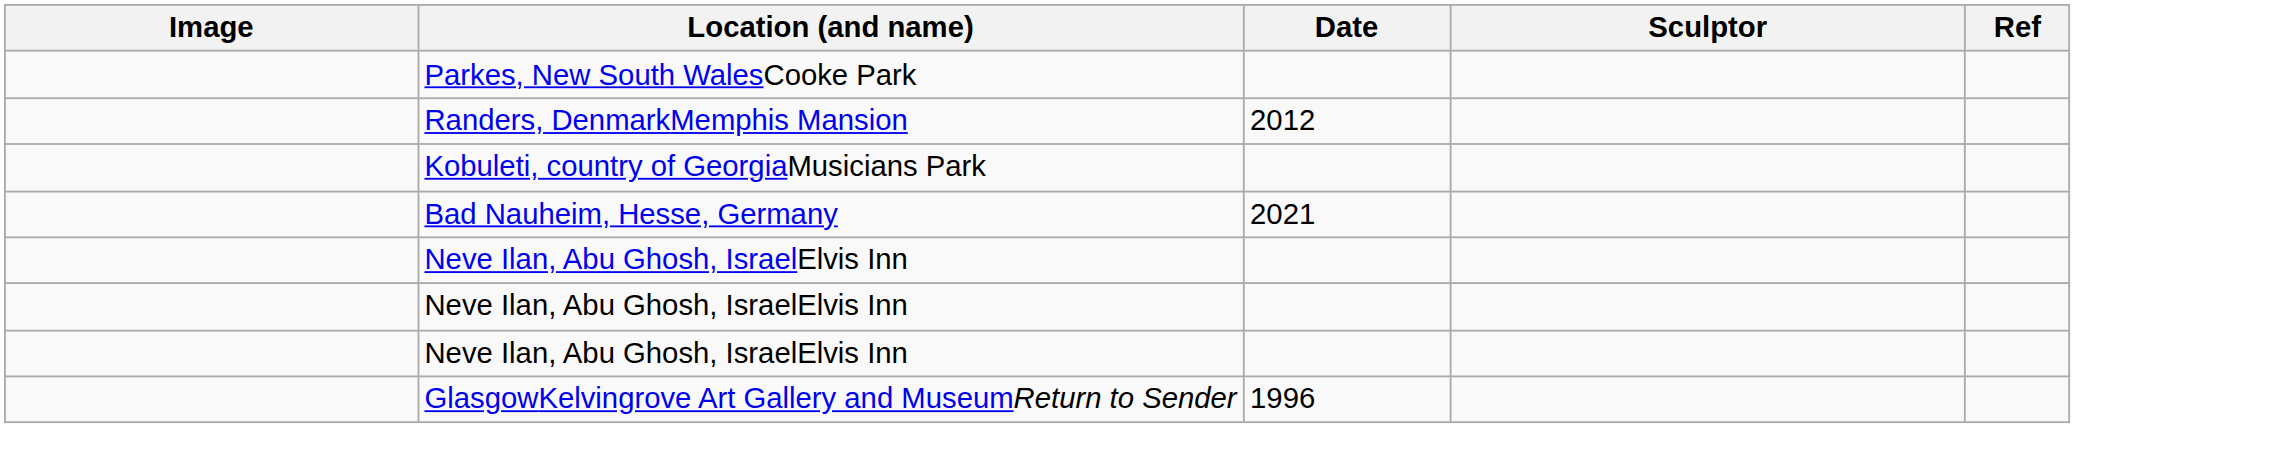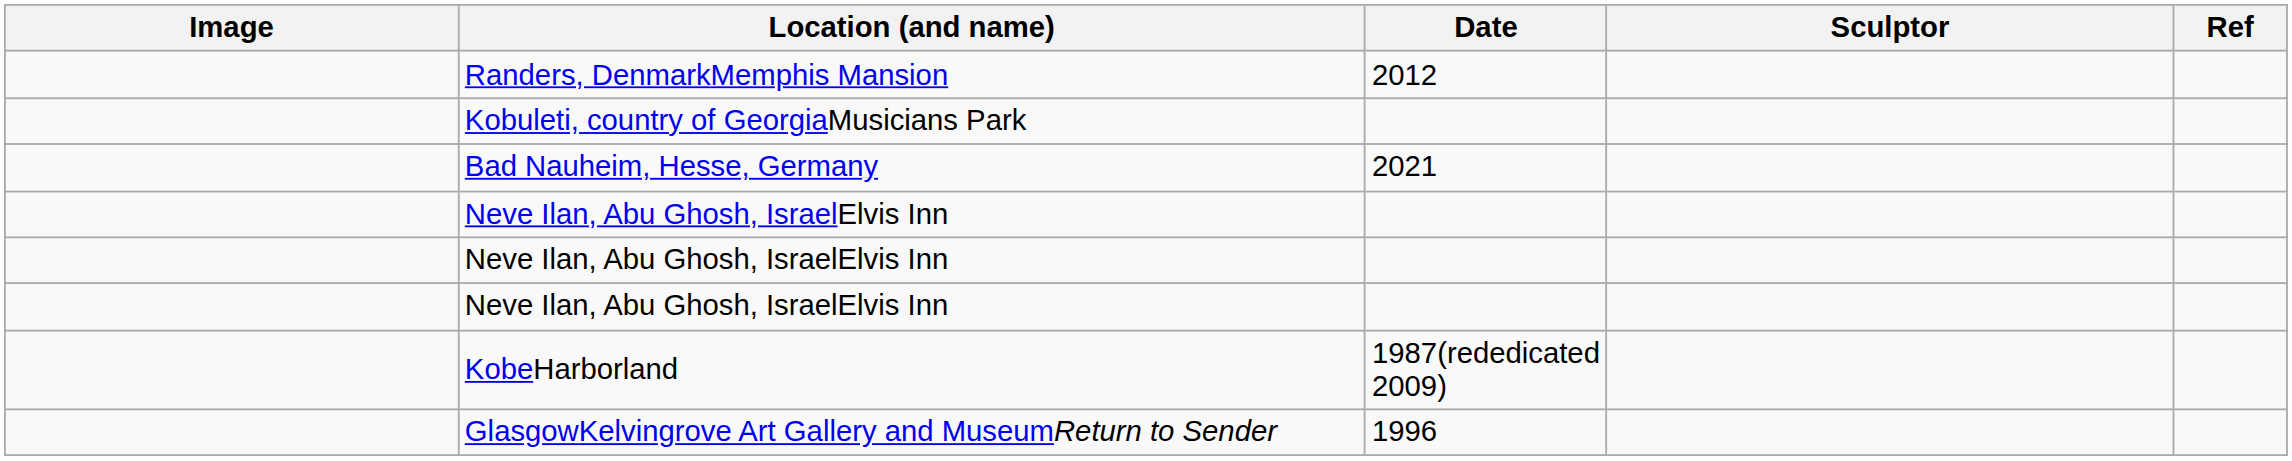 <table class="wikitable sortable">
 <tr>
 <th class="unsortable" style="width:20%">Image</th>
 <th style="width:40%">Location (and name)</th>
 <th style="width:10%">Date</th>
 <th style="width:25%">Sculptor</th>
 <th class="unsortable" style="width:5%">Ref</th>
-</tr>
-<tr>
-<td></td>
-<td><a href='#'>Parkes, New South Wales</a>Cooke Park<br><sup></sup></td>
-<td></td>
-<td></td>
-<td></td>
 </tr>
 <tr>
 <td></td>
 <td><a href='#'>Randers, Denmark</a><a href='#'>Memphis Mansion</a><br><sup></sup></td>
 <td>2012</td>
 <td></td>
 <td></td>
 </tr>
 <tr>
 <td></td>
 <td><a href='#'>Kobuleti, country of Georgia</a>Musicians Park<br><sup></sup></td>
 <td></td>
 <td></td>
 <td></td>
 </tr>
 <tr>
 <td></td>
 <td><a href='#'>Bad Nauheim, Hesse, Germany</a></td>
 <td>2021</td>
 <td></td>
 <td></td>
 </tr>
 <tr>
 <td></td>
 <td><a href='#'>Neve Ilan, Abu Ghosh, Israel</a>Elvis Inn<br><sup></sup></td>
 <td></td>
 <td></td>
 <td></td>
 </tr>
 <tr>
 <td></td>
 <td>Neve Ilan, Abu Ghosh, IsraelElvis Inn<br><sup></sup></td>
 <td></td>
 <td></td>
 <td></td>
 </tr>
 <tr>
 <td></td>
 <td>Neve Ilan, Abu Ghosh, IsraelElvis Inn</td>
 <td></td>
 <td></td>
 <td></td>
 </tr>
 <tr>
 <td></td>
+<td><a href='#'>Kobe</a>Harborland</td>
+<td>1987(rededicated 2009)</td>
+<td></td>
+<td></td>
+</tr>
+<tr>
+<td></td>
 <td><a href='#'>Glasgow</a><a href='#'>Kelvingrove Art Gallery and Museum</a><em>Return to Sender</em></td>
 <td>1996</td>
 <td></td>
 <td></td>
 </tr>
 </table>
